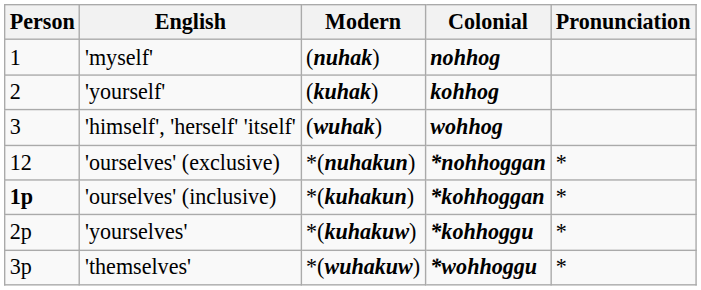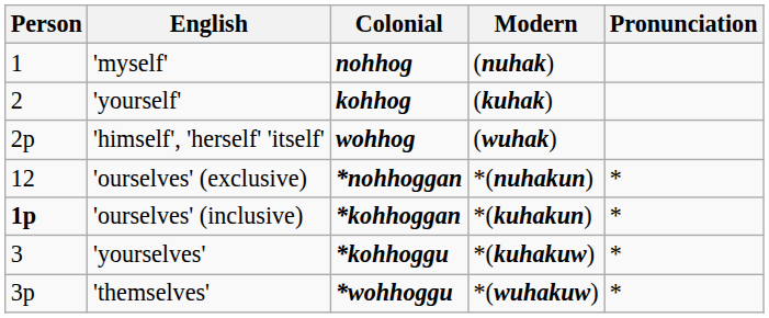 <table class="wikitable">
 <tr>
 <th>Person</th>
 <th>English</th>
+<th>Colonial</th>
 <th>Modern</th>
-<th>Colonial</th>
 <th>Pronunciation</th>
 </tr>
 <tr>
 <td>1</td>
 <td>'myself'</td>
+<td style="font-weight: bold; font-style: italic;">nohhog</td>
 <td>(<strong><em>nuhak</em></strong>)</td>
-<td style="font-weight: bold; font-style: italic;">nohhog</td>
 <td></td>
 </tr>
 <tr>
 <td>2</td>
 <td>'yourself'</td>
+<td style="font-weight: bold; font-style: italic;">kohhog</td>
 <td>(<strong><em>kuhak</em></strong>)</td>
-<td style="font-weight: bold; font-style: italic;">kohhog</td>
 <td></td>
 </tr>
 <tr>
-<td>3</td>
+<td>2p</td>
 <td>'himself', 'herself' 'itself'</td>
+<td style="font-weight: bold; font-style: italic;">wohhog</td>
 <td>(<strong><em>wuhak</em></strong>)</td>
-<td style="font-weight: bold; font-style: italic;">wohhog</td>
 <td></td>
 </tr>
 <tr>
 <td>12</td>
 <td>'ourselves' (exclusive)</td>
+<td style="font-weight: bold; font-style: italic;">*nohhoggan</td>
 <td>*(<strong><em>nuhakun</em></strong>)</td>
-<td style="font-weight: bold; font-style: italic;">*nohhoggan</td>
 <td>*</td>
 </tr>
 <tr>
 <td><strong>1p</strong></td>
 <td>'ourselves' (inclusive)</td>
+<td style="font-weight: bold; font-style: italic;">*kohhoggan</td>
 <td>*(<strong><em>kuhakun</em></strong>)</td>
-<td style="font-weight: bold; font-style: italic;">*kohhoggan</td>
 <td>*</td>
 </tr>
 <tr>
-<td>2p</td>
+<td>3</td>
 <td>'yourselves'</td>
+<td style="font-weight: bold; font-style: italic;">*kohhoggu</td>
 <td>*(<strong><em>kuhakuw</em></strong>)</td>
-<td style="font-weight: bold; font-style: italic;">*kohhoggu</td>
 <td>*</td>
 </tr>
 <tr>
 <td>3p</td>
 <td>'themselves'</td>
+<td style="font-weight: bold; font-style: italic;">*wohhoggu</td>
 <td>*(<strong><em>wuhakuw</em></strong>)</td>
-<td style="font-weight: bold; font-style: italic;">*wohhoggu</td>
 <td>*</td>
 </tr>
 </table>
